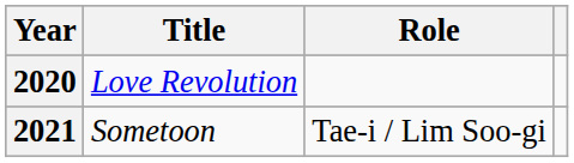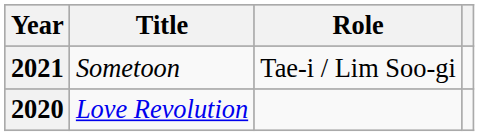 <table class="wikitable plainrowheaders sortable">
 <tr>
 <th scope="col">Year</th>
 <th scope="col">Title</th>
 <th scope="col">Role</th>
 <th scope="col" class="unsortable"></th>
 </tr>
 <tr>
+<th scope="row">2021</th>
+<td><em>Sometoon</em></td>
+<td>Tae-i / Lim Soo-gi</td>
+<td style="text-align:center"></td>
+</tr>
+<tr>
 <th scope="row">2020</th>
 <td><em><a href='#'>Love Revolution</a></em></td>
 <td></td>
 <td style="text-align:center"></td>
 </tr>
-<tr>
-<th scope="row">2021</th>
-<td><em>Sometoon</em></td>
-<td>Tae-i / Lim Soo-gi</td>
-<td style="text-align:center"></td>
-</tr>
 </table>
